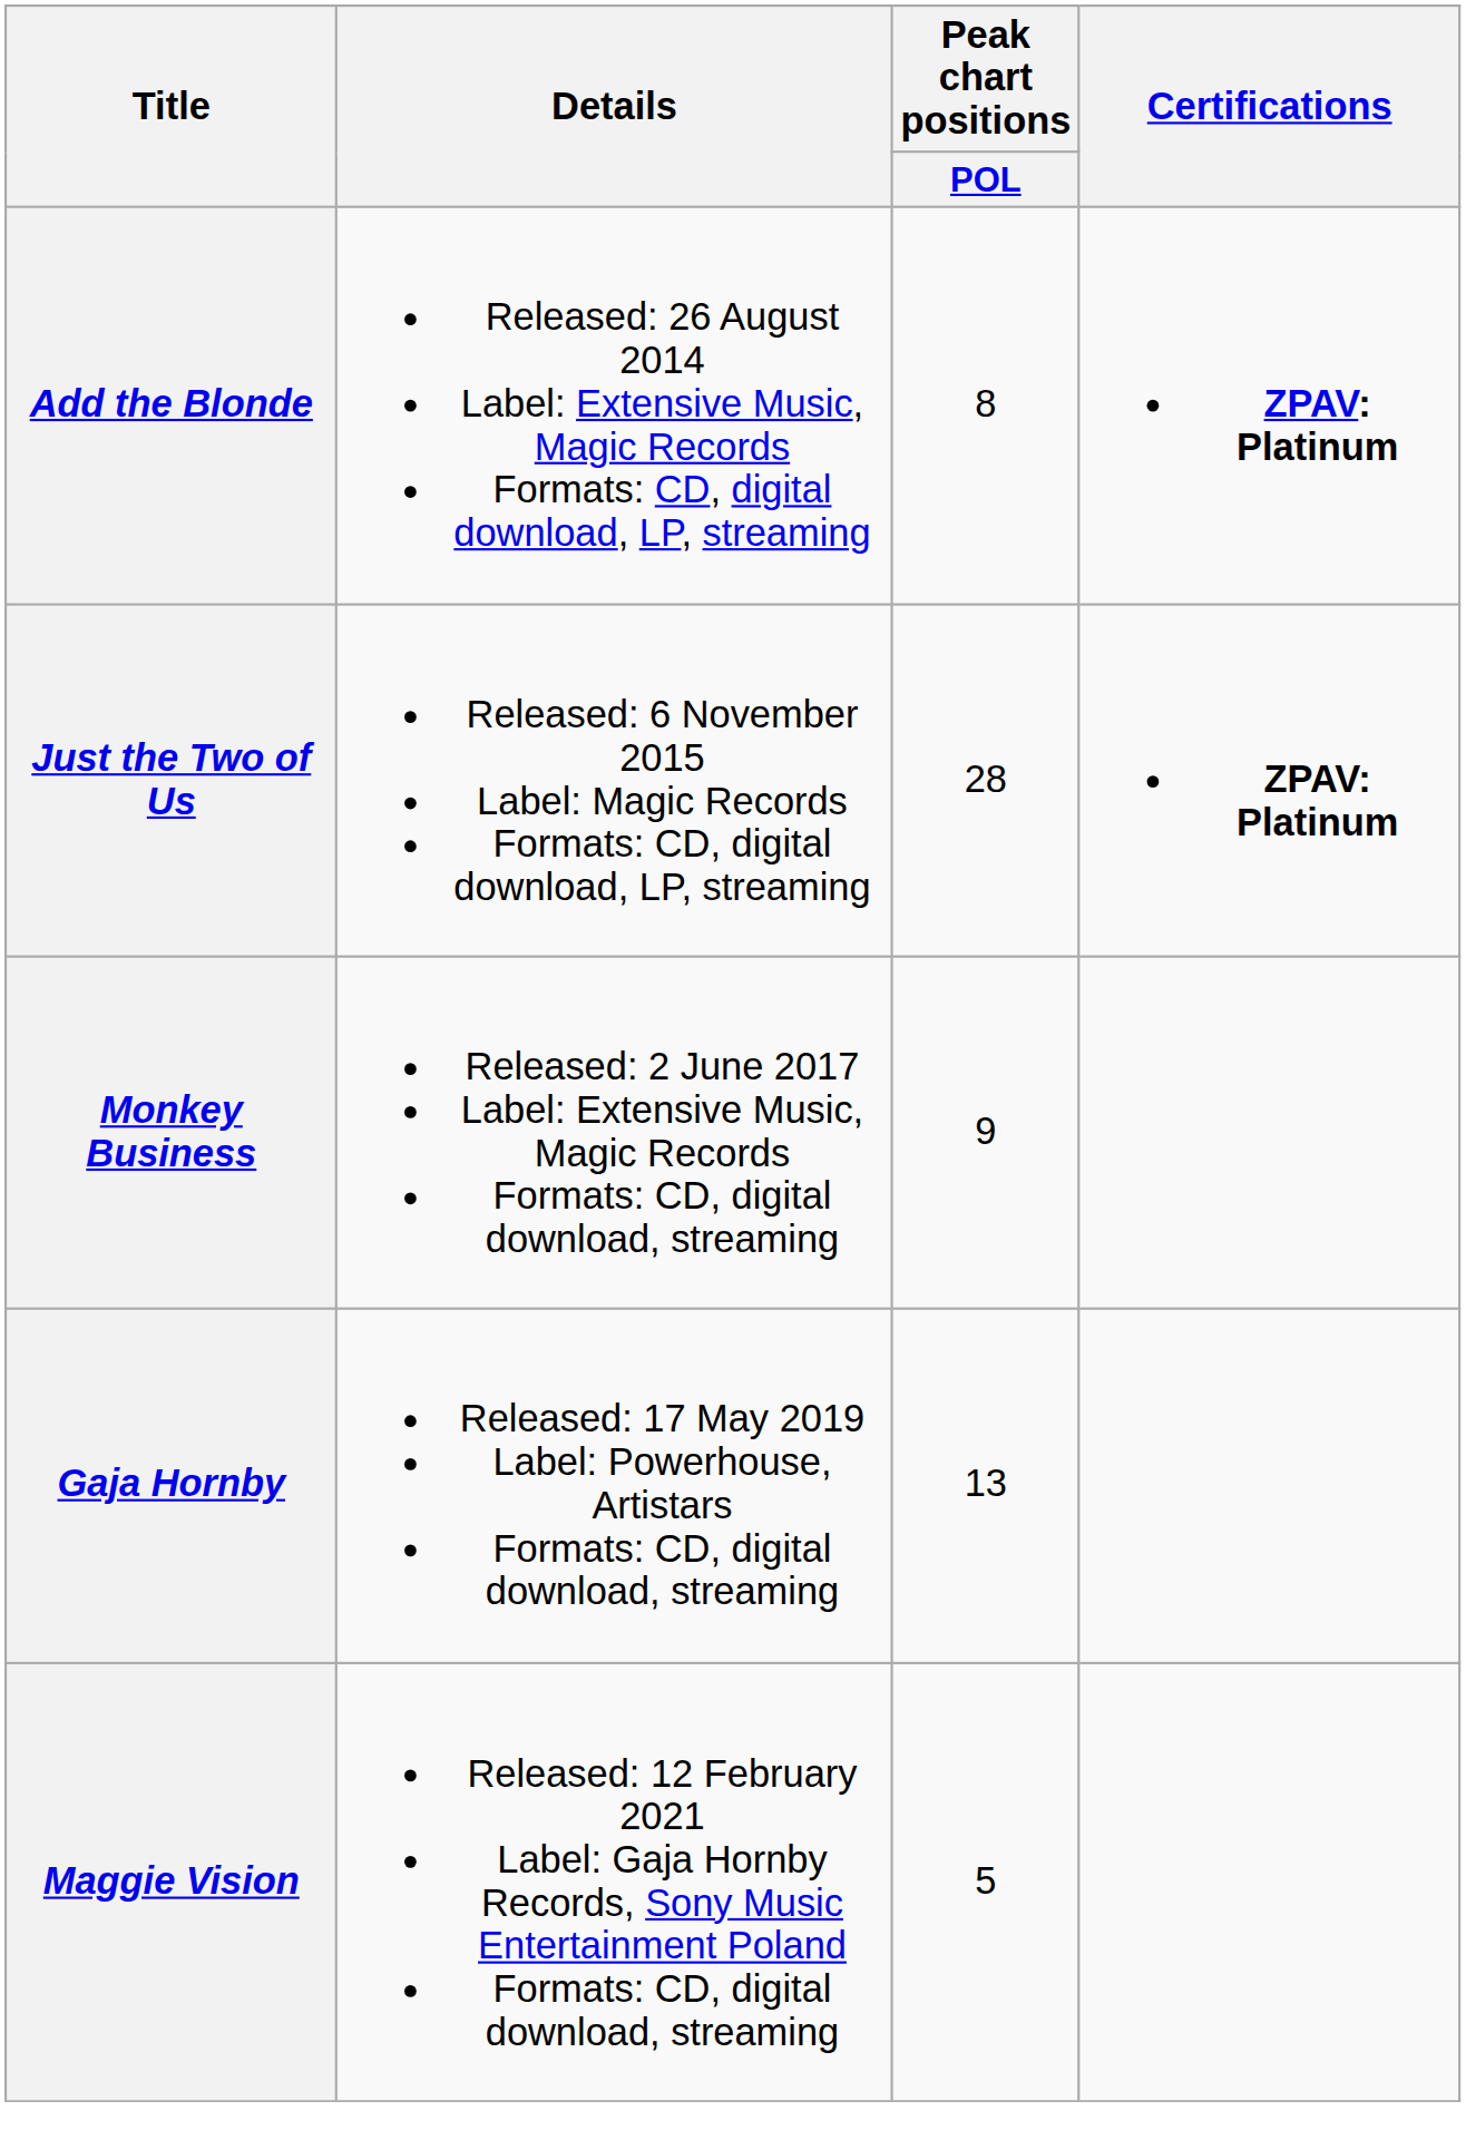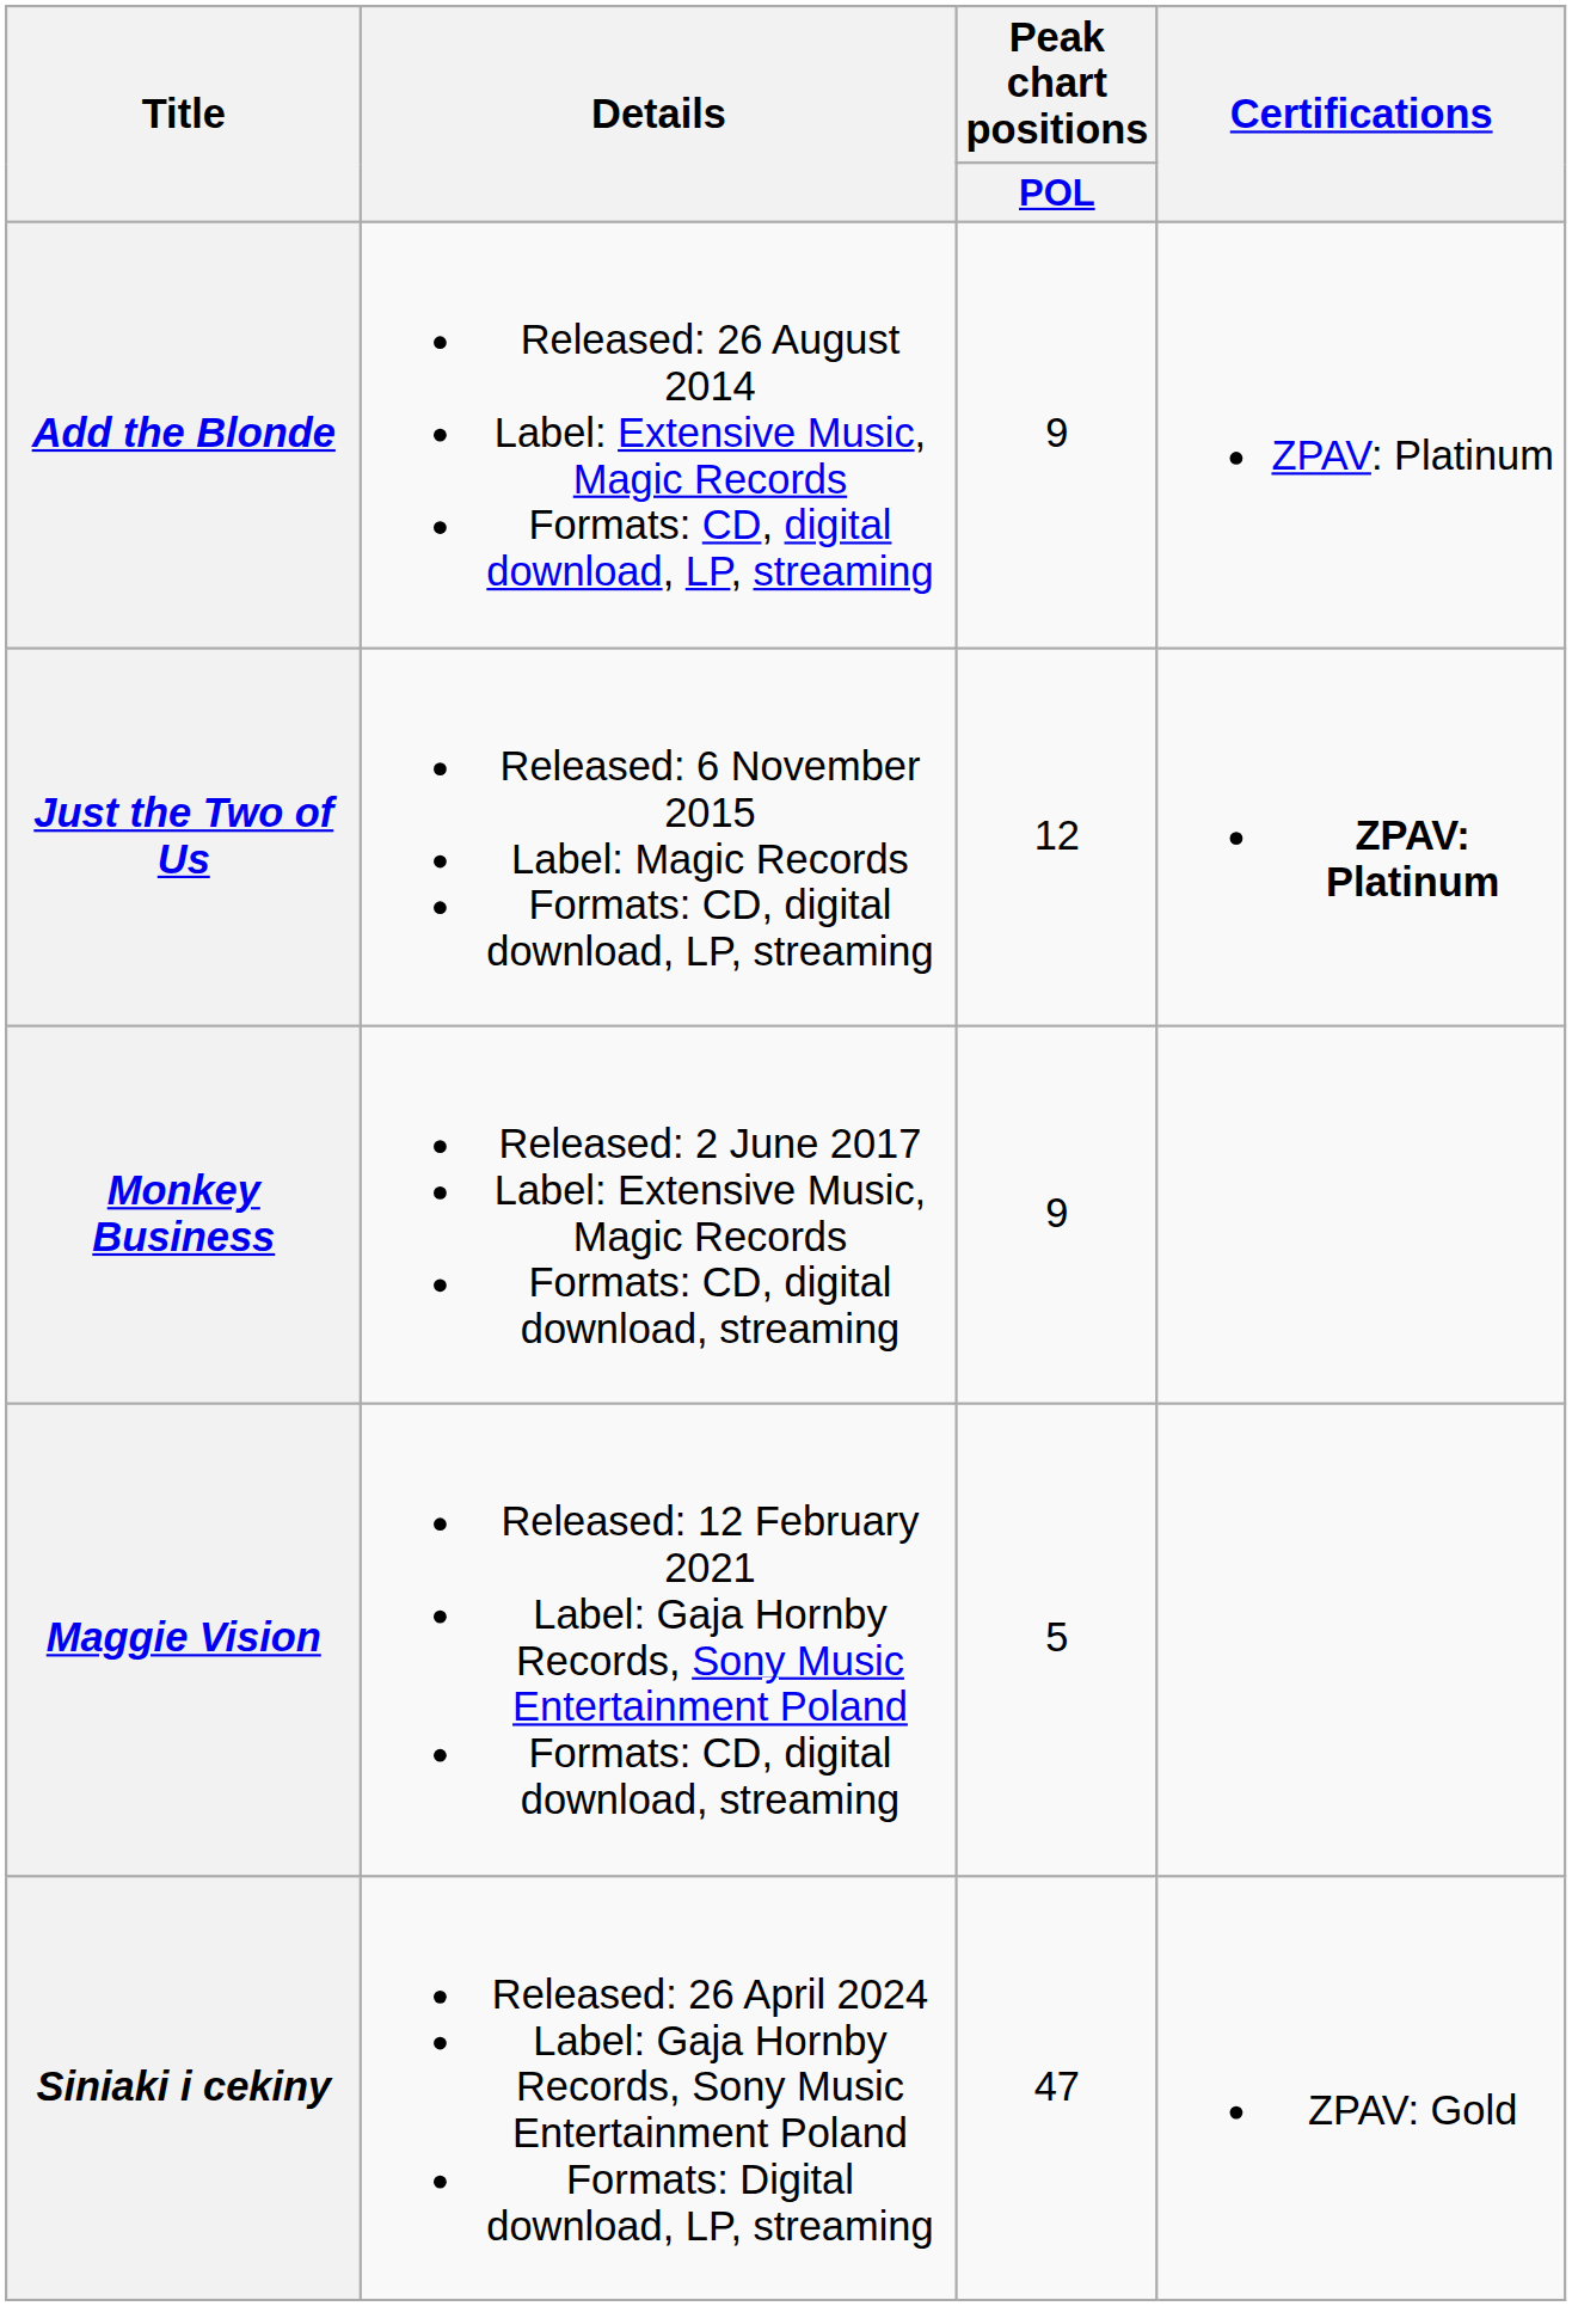 <table class="wikitable plainrowheaders" style="text-align:center;">
 <tr>
 <th scope="col" rowspan="2" style="width:11em;">Title</th>
 <th scope="col" rowspan="2" style="width:18em;">Details</th>
 <th scope="col" colspan="1">Peak chart positions</th>
 <th scope="col" rowspan="2" style="width:11.5em;"><a href='#'>Certifications</a></th>
 </tr>
 <tr>
 <th scope="col" style="width:3em;font-size:90%;"><a href='#'>POL</a><br></th>
 </tr>
 <tr>
 <th scope="row"><em><a href='#'>Add the Blonde</a></em></th>
 <td><br><ul><li>Released: 26 August 2014</li><li>Label: <a href='#'>Extensive Music</a>, <a href='#'>Magic Records</a></li><li>Formats: <a href='#'>CD</a>, <a href='#'>digital download</a>, <a href='#'>LP</a>, <a href='#'>streaming</a></li></ul></td>
-<td>8</td>
-<td><strong><br><ul><li><a href='#'>ZPAV</a>: Platinum</li></ul></strong></td>
+<td>9</td>
+<td><br><ul><li><a href='#'>ZPAV</a>: Platinum</li></ul></td>
 </tr>
 <tr>
 <th scope="row"><em><a href='#'>Just the Two of Us</a></em><br></th>
 <td><br><ul><li>Released: 6 November 2015</li><li>Label: Magic Records</li><li>Formats: CD, digital download, LP, streaming</li></ul></td>
-<td>28</td>
+<td>12</td>
 <td><strong><br><ul><li>ZPAV: Platinum</li></ul></strong></td>
 </tr>
 <tr>
 <th scope="row"><em><a href='#'>Monkey Business</a></em></th>
 <td><br><ul><li>Released: 2 June 2017</li><li>Label: Extensive Music, Magic Records</li><li>Formats: CD, digital download, streaming</li></ul></td>
 <td>9</td>
 <td></td>
 </tr>
 <tr>
-<th scope="row"><em><a href='#'>Gaja Hornby</a></em></th>
-<td><br><ul><li>Released: 17 May 2019</li><li>Label: Powerhouse, Artistars</li><li>Formats: CD, digital download, streaming</li></ul></td>
-<td>13</td>
-<td></td>
-</tr>
-<tr>
 <th scope="row"><em><a href='#'>Maggie Vision</a></em></th>
 <td><br><ul><li>Released: 12 February 2021</li><li>Label: Gaja Hornby Records, <a href='#'>Sony Music Entertainment Poland</a></li><li>Formats: CD, digital download, streaming</li></ul></td>
 <td>5</td>
 <td></td>
 </tr>
+<tr>
+<th scope="row"><em>Siniaki i cekiny</em></th>
+<td><br><ul><li>Released: 26 April 2024</li><li>Label: Gaja Hornby Records, Sony Music Entertainment Poland</li><li>Formats: Digital download, LP, streaming</li></ul></td>
+<td>47</td>
+<td><br><ul><li>ZPAV: Gold</li></ul></td>
+</tr>
 </table>
